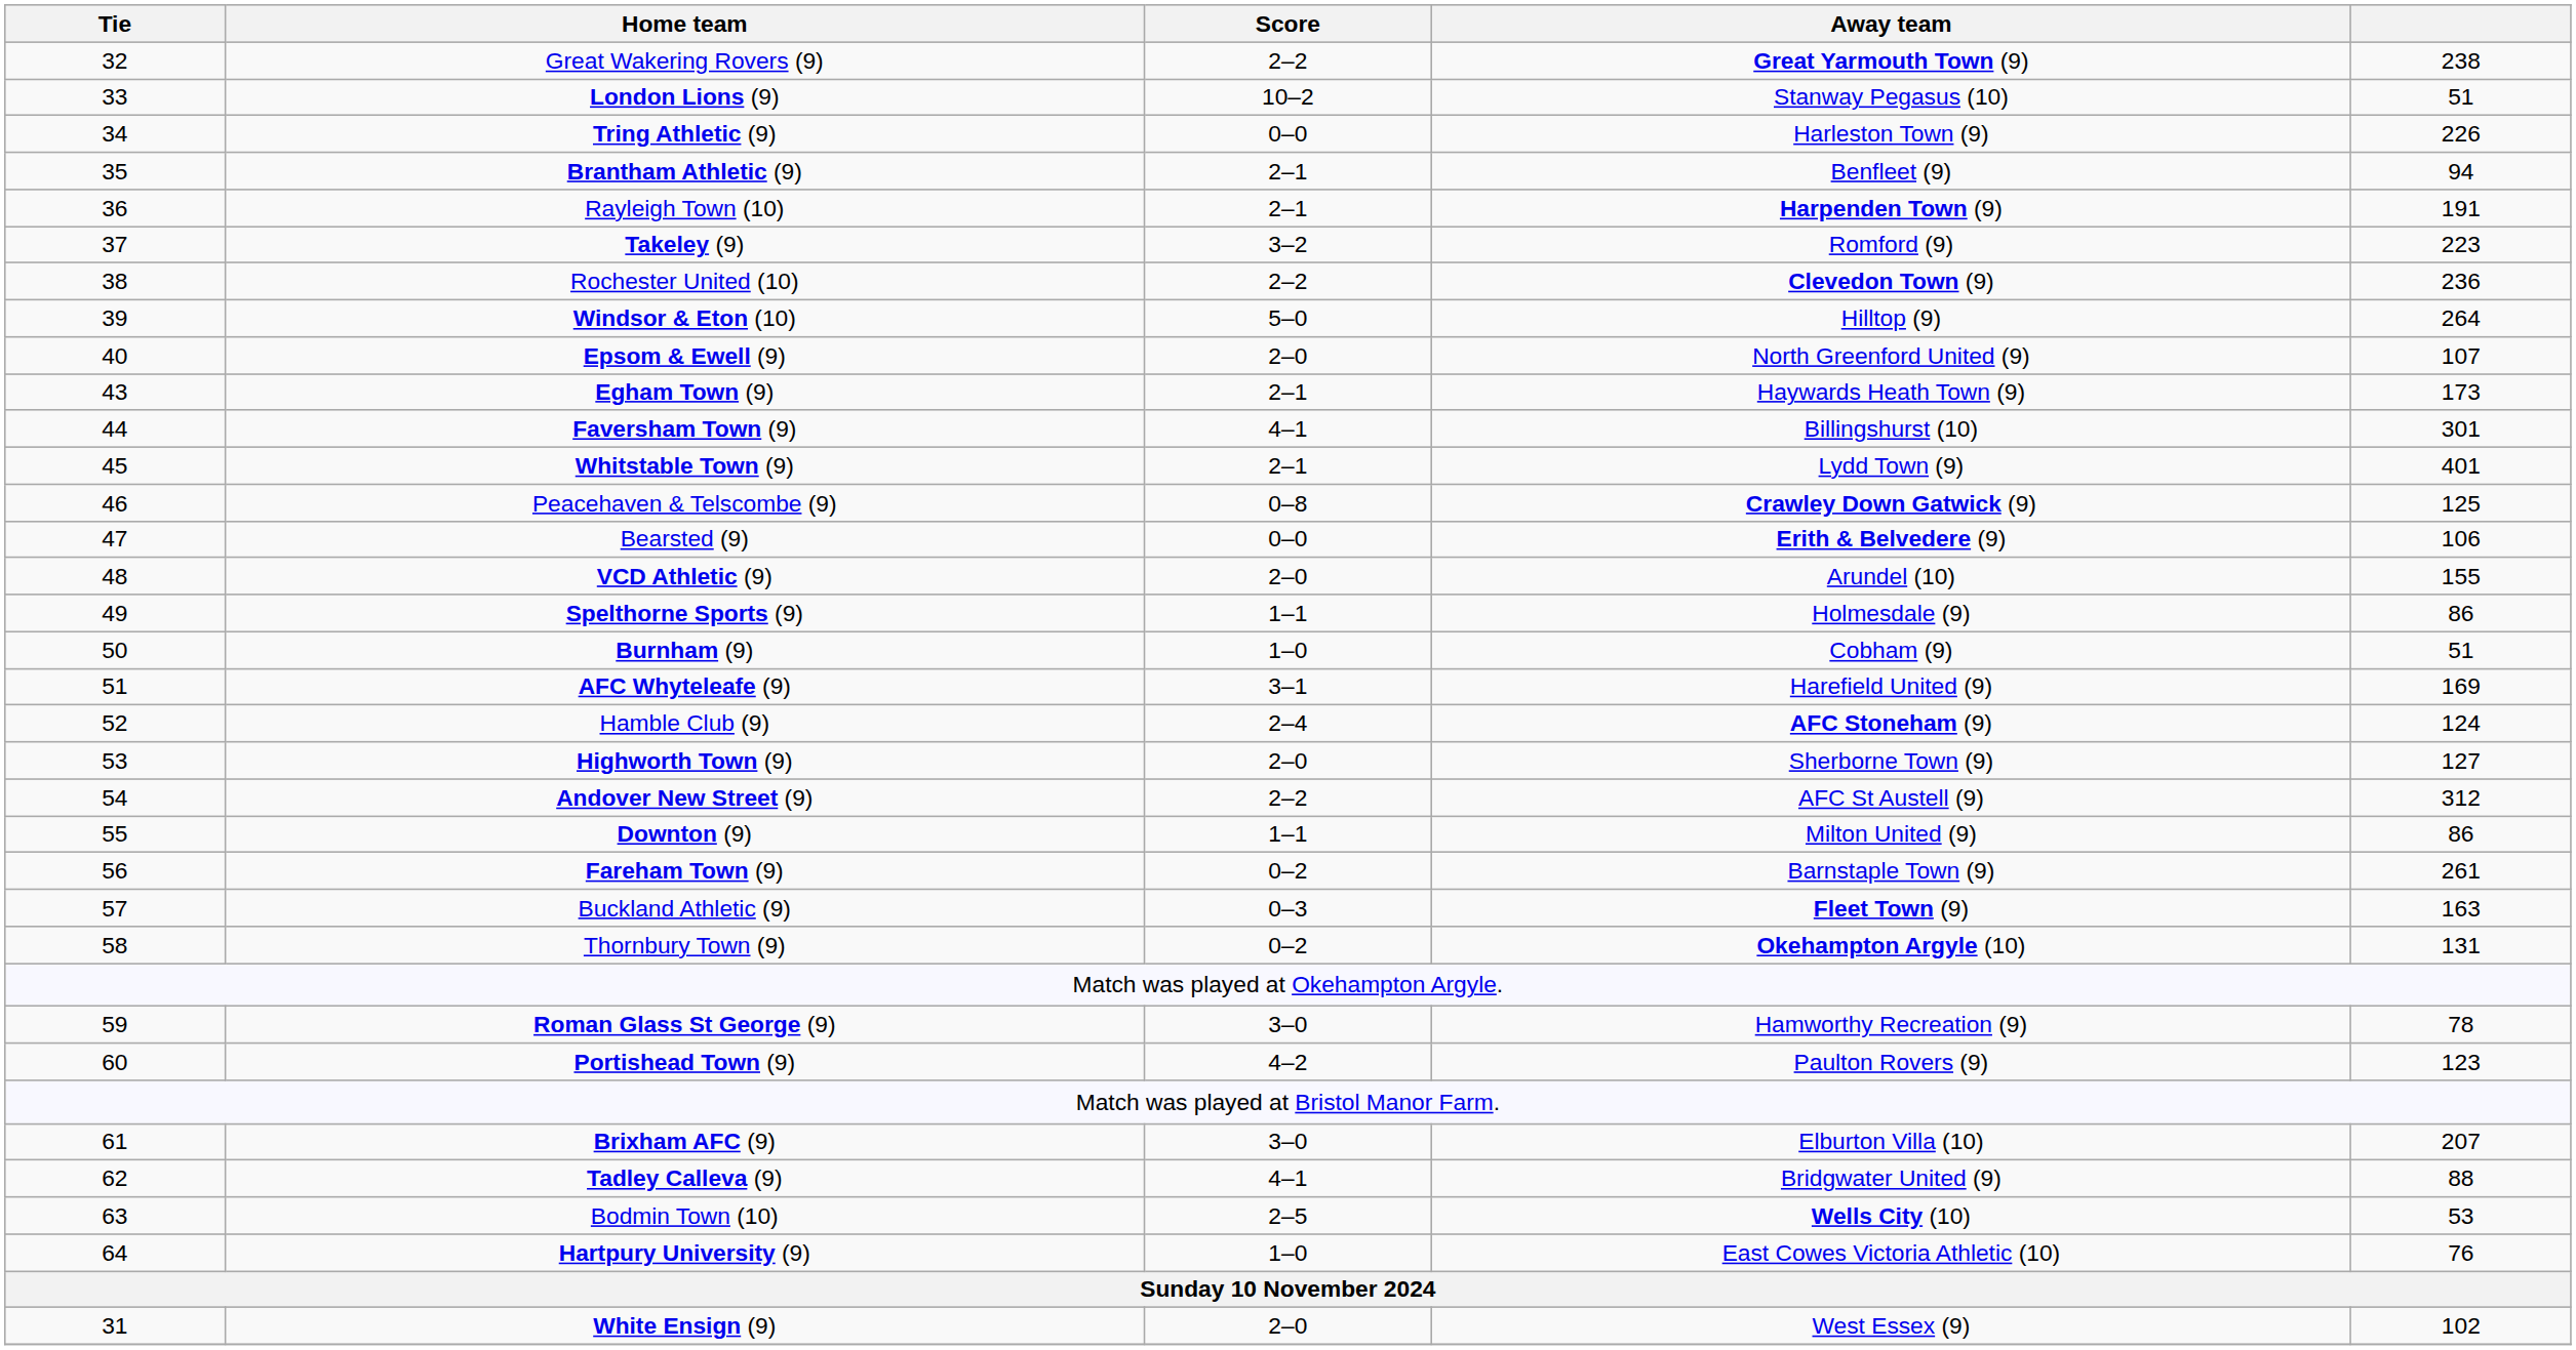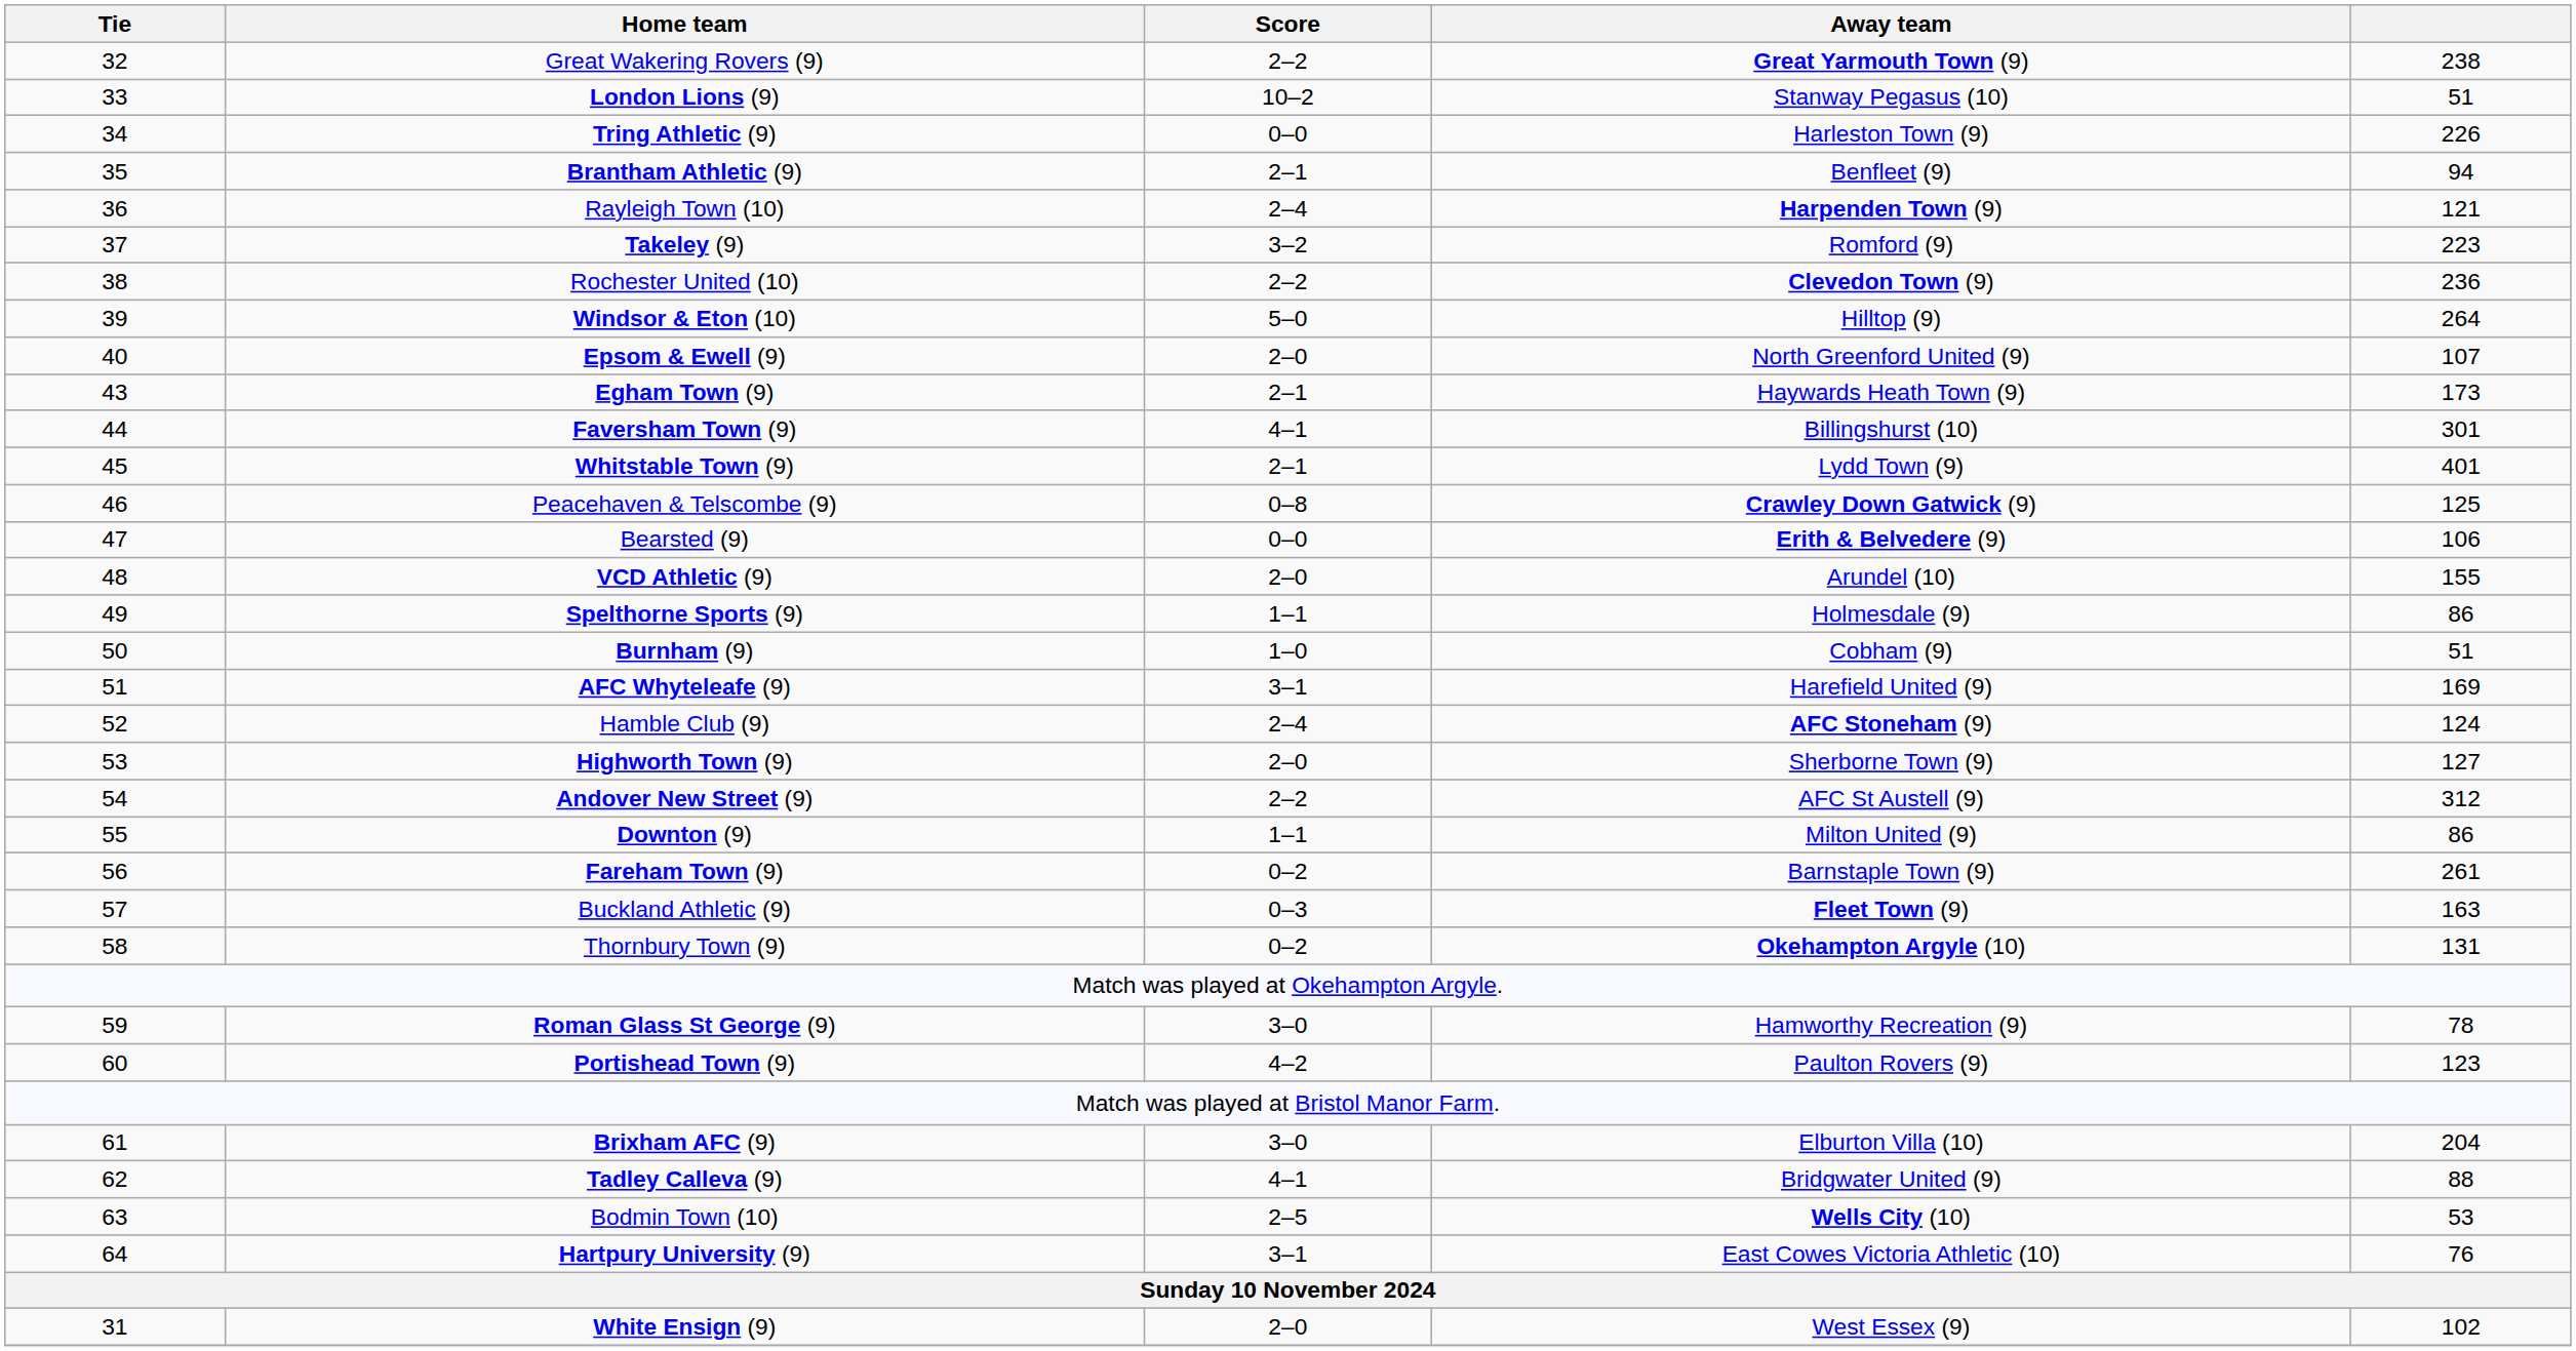 <table class="wikitable" style="text-align:center; font-size:90%; width:100%">
 <tr>
 <th scope="col" style="width:  8.43%;">Tie</th>
 <th scope="col" style="width: 35.29%;">Home team</th>
 <th scope="col" style="width: 11.00%;">Score</th>
 <th scope="col" style="width: 35.29%;">Away team</th>
 <th scope="col" style="width:  8.43%;"></th>
 </tr>
 <tr>
 <td>32</td>
 <td><a href='#'> Great Wakering Rovers</a> (9)</td>
 <td>2–2 </td>
 <td><strong><a href='#'>Great Yarmouth Town</a></strong> (9)</td>
 <td>238</td>
 </tr>
 <tr>
 <td>33</td>
 <td><strong><a href='#'> London Lions</a></strong> (9)</td>
 <td>10–2</td>
 <td><a href='#'> Stanway Pegasus</a> (10)</td>
 <td>51</td>
 </tr>
 <tr>
 <td>34</td>
 <td><strong><a href='#'> Tring Athletic</a></strong> (9)</td>
 <td>0–0 </td>
 <td><a href='#'> Harleston Town</a> (9)</td>
 <td>226</td>
 </tr>
 <tr>
 <td>35</td>
 <td><strong><a href='#'> Brantham Athletic</a></strong> (9)</td>
 <td>2–1</td>
 <td><a href='#'> Benfleet</a> (9)</td>
 <td>94</td>
 </tr>
 <tr>
 <td>36</td>
 <td><a href='#'> Rayleigh Town</a> (10)</td>
-<td>2–1</td>
+<td>2–4</td>
 <td><strong><a href='#'>Harpenden Town</a></strong> (9)</td>
-<td>191</td>
+<td>121</td>
 </tr>
 <tr>
 <td>37</td>
 <td><strong><a href='#'> Takeley</a></strong> (9)</td>
 <td>3–2</td>
 <td><a href='#'> Romford</a> (9)</td>
 <td>223</td>
 </tr>
 <tr>
 <td>38</td>
 <td><a href='#'>Rochester United</a> (10)</td>
 <td>2–2 </td>
 <td><strong><a href='#'> Clevedon Town</a></strong> (9)</td>
 <td>236</td>
 </tr>
 <tr>
 <td>39</td>
 <td><strong><a href='#'> Windsor & Eton</a></strong> (10)</td>
 <td>5–0</td>
 <td><a href='#'> Hilltop</a> (9)</td>
 <td>264</td>
 </tr>
 <tr>
 <td>40</td>
 <td><strong><a href='#'> Epsom & Ewell</a></strong> (9)</td>
 <td>2–0</td>
 <td><a href='#'>North Greenford United</a> (9)</td>
 <td>107</td>
 </tr>
 <tr>
 <td>43</td>
 <td><strong><a href='#'> Egham Town</a></strong> (9)</td>
 <td>2–1</td>
 <td><a href='#'> Haywards Heath Town</a> (9)</td>
 <td>173</td>
 </tr>
 <tr>
 <td>44</td>
 <td><strong><a href='#'> Faversham Town</a></strong> (9)</td>
 <td>4–1</td>
 <td><a href='#'>Billingshurst</a> (10)</td>
 <td>301</td>
 </tr>
 <tr>
 <td>45</td>
 <td><strong><a href='#'>Whitstable Town</a></strong> (9)</td>
 <td>2–1</td>
 <td><a href='#'> Lydd Town</a> (9)</td>
 <td>401</td>
 </tr>
 <tr>
 <td>46</td>
 <td><a href='#'>Peacehaven & Telscombe</a> (9)</td>
 <td>0–8</td>
 <td><strong><a href='#'> Crawley Down Gatwick</a></strong> (9)</td>
 <td>125</td>
 </tr>
 <tr>
 <td>47</td>
 <td><a href='#'> Bearsted</a> (9)</td>
 <td>0–0 </td>
 <td><strong><a href='#'> Erith & Belvedere</a></strong> (9)</td>
 <td>106</td>
 </tr>
 <tr>
 <td>48</td>
 <td><strong><a href='#'>VCD Athletic</a></strong> (9)</td>
 <td>2–0</td>
 <td><a href='#'> Arundel</a> (10)</td>
 <td>155</td>
 </tr>
 <tr>
 <td>49</td>
 <td><strong><a href='#'> Spelthorne Sports</a></strong> (9)</td>
 <td>1–1 </td>
 <td><a href='#'> Holmesdale</a> (9)</td>
 <td>86</td>
 </tr>
 <tr>
 <td>50</td>
 <td><strong><a href='#'>Burnham</a></strong> (9)</td>
 <td>1–0</td>
 <td><a href='#'> Cobham</a> (9)</td>
 <td>51</td>
 </tr>
 <tr>
 <td>51</td>
 <td><strong><a href='#'>AFC Whyteleafe</a></strong> (9)</td>
 <td>3–1</td>
 <td><a href='#'>Harefield United</a> (9)</td>
 <td>169</td>
 </tr>
 <tr>
 <td>52</td>
 <td><a href='#'> Hamble Club</a> (9)</td>
 <td>2–4</td>
 <td><strong><a href='#'>AFC Stoneham</a></strong> (9)</td>
 <td>124</td>
 </tr>
 <tr>
 <td>53</td>
 <td><strong><a href='#'> Highworth Town</a></strong> (9)</td>
 <td>2–0</td>
 <td><a href='#'> Sherborne Town</a> (9)</td>
 <td>127</td>
 </tr>
 <tr>
 <td>54</td>
 <td><strong><a href='#'> Andover New Street</a></strong> (9)</td>
 <td>2–2 </td>
 <td><a href='#'>AFC St Austell</a> (9)</td>
 <td>312</td>
 </tr>
 <tr>
 <td>55</td>
 <td><strong><a href='#'> Downton</a></strong> (9)</td>
 <td>1–1 </td>
 <td><a href='#'> Milton United</a> (9)</td>
 <td>86</td>
 </tr>
 <tr>
 <td>56</td>
 <td><strong><a href='#'>Fareham Town</a></strong> (9)</td>
 <td>0–2</td>
 <td><a href='#'>Barnstaple Town</a> (9)</td>
 <td>261</td>
 </tr>
 <tr>
 <td>57</td>
 <td><a href='#'> Buckland Athletic</a> (9)</td>
 <td>0–3</td>
 <td><strong><a href='#'>Fleet Town</a></strong> (9)</td>
 <td>163</td>
 </tr>
 <tr>
 <td>58</td>
 <td><a href='#'> Thornbury Town</a> (9)</td>
 <td>0–2</td>
 <td><strong><a href='#'>Okehampton Argyle</a></strong> (10)</td>
 <td>131</td>
 </tr>
 <tr>
 <td colspan="5" style="background:GhostWhite;height:20px;text-align:center">Match was played at <a href='#'>Okehampton Argyle</a>.</td>
 </tr>
 <tr>
 <td>59</td>
 <td><strong><a href='#'> Roman Glass St George</a></strong> (9)</td>
 <td>3–0</td>
 <td><a href='#'> Hamworthy Recreation</a> (9)</td>
 <td>78</td>
 </tr>
 <tr>
 <td>60</td>
 <td><strong><a href='#'>Portishead Town</a></strong> (9)</td>
 <td>4–2</td>
 <td><a href='#'> Paulton Rovers</a> (9)</td>
 <td>123</td>
 </tr>
 <tr>
 <td colspan="5" style="background:GhostWhite;height:20px;text-align:center">Match was played at <a href='#'> Bristol Manor Farm</a>.</td>
 </tr>
 <tr>
 <td>61</td>
 <td><strong><a href='#'> Brixham AFC</a></strong> (9)</td>
 <td>3–0</td>
 <td><a href='#'>Elburton Villa</a> (10)</td>
-<td>207</td>
+<td>204</td>
 </tr>
 <tr>
 <td>62</td>
 <td><strong><a href='#'>Tadley Calleva</a></strong> (9)</td>
 <td>4–1</td>
 <td><a href='#'>Bridgwater United</a> (9)</td>
 <td>88</td>
 </tr>
 <tr>
 <td>63</td>
 <td><a href='#'> Bodmin Town</a> (10)</td>
 <td>2–5</td>
 <td><strong><a href='#'> Wells City</a></strong> (10)</td>
 <td>53</td>
 </tr>
 <tr>
 <td>64</td>
 <td><strong><a href='#'> Hartpury University</a></strong> (9)</td>
-<td>1–0</td>
+<td>3–1</td>
 <td><a href='#'> East Cowes Victoria Athletic</a> (10)</td>
 <td>76</td>
 </tr>
 <tr>
 <th colspan="5">Sunday 10 November 2024</th>
 </tr>
 <tr>
 <td>31</td>
 <td><strong><a href='#'>White Ensign</a></strong> (9)</td>
 <td>2–0</td>
 <td><a href='#'> West Essex</a> (9)</td>
 <td>102</td>
 </tr>
 <tr>
 </tr>
 </table>
